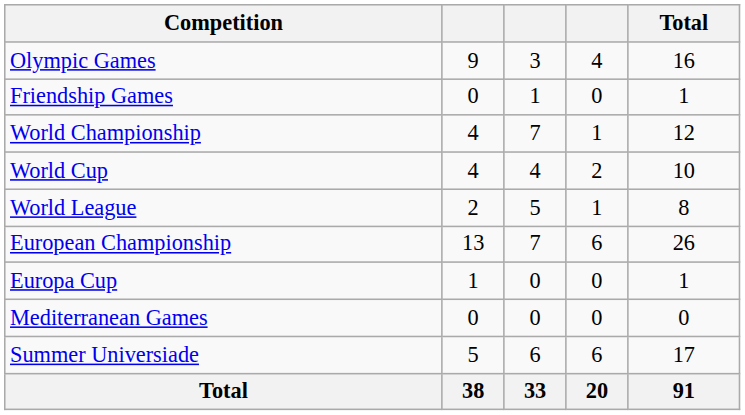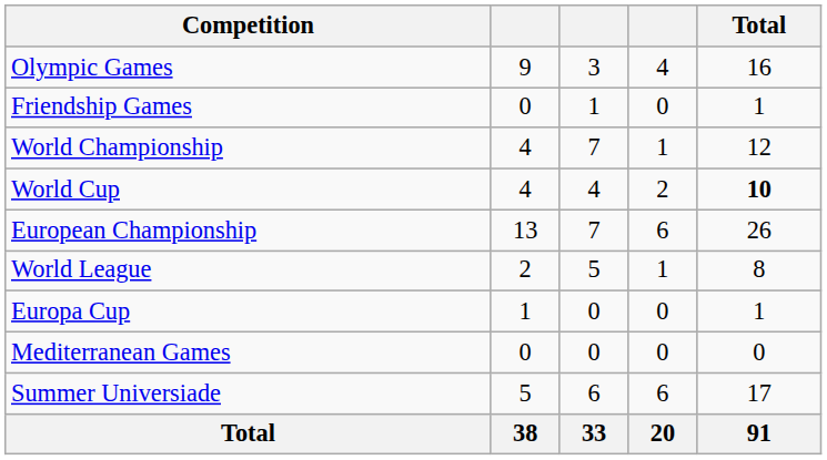 <table class="wikitable" width=30% style="font-size:90%; text-align:center;">
 <tr>
 <th>Competition</th>
 <th></th>
 <th></th>
 <th></th>
 <th>Total</th>
 </tr>
 <tr>
 <td align=left><a href='#'>Olympic Games</a></td>
 <td>9</td>
 <td>3</td>
 <td>4</td>
 <td>16</td>
 </tr>
 <tr>
 <td align=left><a href='#'>Friendship Games</a></td>
 <td>0</td>
 <td>1</td>
 <td>0</td>
 <td>1</td>
 </tr>
 <tr>
 <td align=left><a href='#'>World Championship</a></td>
 <td>4</td>
 <td>7</td>
 <td>1</td>
 <td>12</td>
 </tr>
 <tr>
 <td align=left><a href='#'>World Cup</a></td>
 <td>4</td>
 <td>4</td>
 <td>2</td>
-<td>10</td>
+<td><strong>10</strong></td>
+</tr>
+<tr>
+<td align=left><a href='#'>European Championship</a></td>
+<td>13</td>
+<td>7</td>
+<td>6</td>
+<td>26</td>
 </tr>
 <tr>
 <td align=left><a href='#'>World League</a></td>
 <td>2</td>
 <td>5</td>
 <td>1</td>
 <td>8</td>
-</tr>
-<tr>
-<td align=left><a href='#'>European Championship</a></td>
-<td>13</td>
-<td>7</td>
-<td>6</td>
-<td>26</td>
 </tr>
 <tr>
 <td align=left><a href='#'>Europa Cup</a></td>
 <td>1</td>
 <td>0</td>
 <td>0</td>
 <td>1</td>
 </tr>
 <tr>
 <td align=left><a href='#'>Mediterranean Games</a></td>
 <td>0</td>
 <td>0</td>
 <td>0</td>
 <td>0</td>
 </tr>
 <tr>
 <td align=left><a href='#'>Summer Universiade</a></td>
 <td>5</td>
 <td>6</td>
 <td>6</td>
 <td>17</td>
 </tr>
 <tr>
 <th>Total</th>
 <th>38</th>
 <th>33</th>
 <th>20</th>
 <th>91</th>
 </tr>
 </table>
